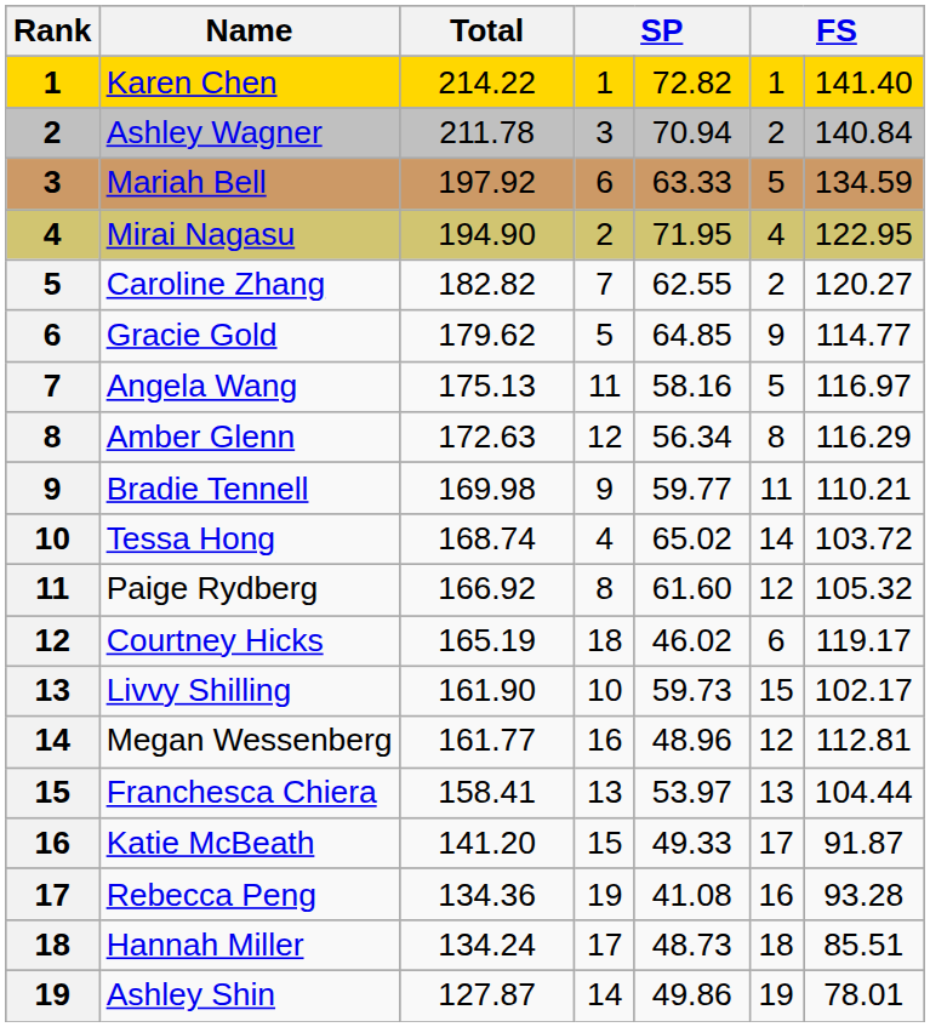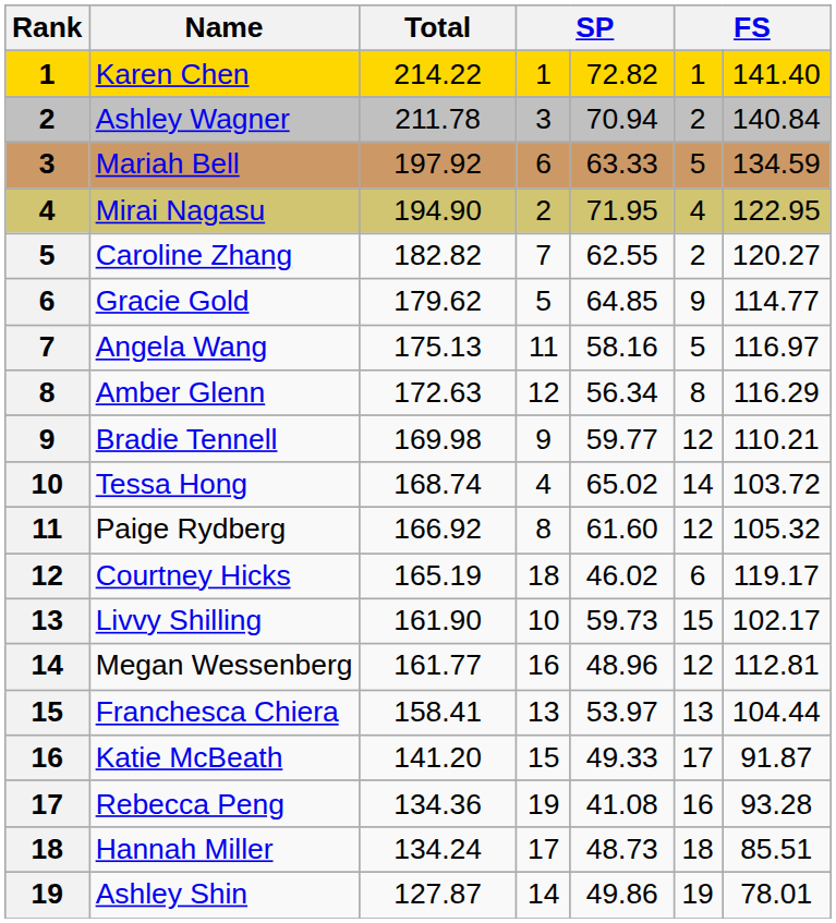 <table class="wikitable sortable">
 <tr>
 <th>Rank</th>
 <th>Name</th>
 <th width="80px">Total</th>
 <th colspan="2" width="80px"><a href='#'>SP</a></th>
 <th colspan="2" width="80px"><a href='#'>FS</a></th>
 </tr>
 <tr bgcolor="gold">
 <td align="center"><strong>1</strong></td>
 <td><a href='#'>Karen Chen</a></td>
 <td align="center">214.22</td>
 <td align="center">1</td>
 <td align="center">72.82</td>
 <td align="center">1</td>
 <td align="center">141.40</td>
 </tr>
 <tr bgcolor="silver">
 <td align="center"><strong>2</strong></td>
 <td><a href='#'>Ashley Wagner</a></td>
 <td align="center">211.78</td>
 <td align="center">3</td>
 <td align="center">70.94</td>
 <td align="center">2</td>
 <td align="center">140.84</td>
 </tr>
 <tr bgcolor="cc9966">
 <td align="center"><strong>3</strong></td>
 <td><a href='#'>Mariah Bell</a></td>
 <td align="center">197.92</td>
 <td align="center">6</td>
 <td align="center">63.33</td>
 <td align="center">5</td>
 <td align="center">134.59</td>
 </tr>
 <tr bgcolor="#d1c571">
 <td align="center"><strong>4</strong></td>
 <td><a href='#'>Mirai Nagasu</a></td>
 <td align="center">194.90</td>
 <td align="center">2</td>
 <td align="center">71.95</td>
 <td align="center">4</td>
 <td align="center">122.95</td>
 </tr>
 <tr>
 <th>5</th>
 <td><a href='#'>Caroline Zhang</a></td>
 <td align="center">182.82</td>
 <td align="center">7</td>
 <td align="center">62.55</td>
 <td align="center">2</td>
 <td align="center">120.27</td>
 </tr>
 <tr>
 <th>6</th>
 <td><a href='#'>Gracie Gold</a></td>
 <td align="center">179.62</td>
 <td align="center">5</td>
 <td align="center">64.85</td>
 <td align="center">9</td>
 <td align="center">114.77</td>
 </tr>
 <tr>
 <th>7</th>
 <td><a href='#'>Angela Wang</a></td>
 <td align="center">175.13</td>
 <td align="center">11</td>
 <td align="center">58.16</td>
 <td align="center">5</td>
 <td align="center">116.97</td>
 </tr>
 <tr>
 <th>8</th>
 <td><a href='#'>Amber Glenn</a></td>
 <td align="center">172.63</td>
 <td align="center">12</td>
 <td align="center">56.34</td>
 <td align="center">8</td>
 <td align="center">116.29</td>
 </tr>
 <tr>
 <th>9</th>
 <td><a href='#'>Bradie Tennell</a></td>
 <td align="center">169.98</td>
 <td align="center">9</td>
 <td align="center">59.77</td>
-<td align="center">11</td>
+<td align="center">12</td>
 <td align="center">110.21</td>
 </tr>
 <tr>
 <th>10</th>
 <td><a href='#'>Tessa Hong</a></td>
 <td align="center">168.74</td>
 <td align="center">4</td>
 <td align="center">65.02</td>
 <td align="center">14</td>
 <td align="center">103.72</td>
 </tr>
 <tr>
 <th>11</th>
 <td>Paige Rydberg</td>
 <td align="center">166.92</td>
 <td align="center">8</td>
 <td align="center">61.60</td>
 <td align="center">12</td>
 <td align="center">105.32</td>
 </tr>
 <tr>
 <th>12</th>
 <td><a href='#'>Courtney Hicks</a></td>
 <td align="center">165.19</td>
 <td align="center">18</td>
 <td align="center">46.02</td>
 <td align="center">6</td>
 <td align="center">119.17</td>
 </tr>
 <tr>
 <th>13</th>
 <td><a href='#'>Livvy Shilling</a></td>
 <td align="center">161.90</td>
 <td align="center">10</td>
 <td align="center">59.73</td>
 <td align="center">15</td>
 <td align="center">102.17</td>
 </tr>
 <tr>
 <th>14</th>
 <td>Megan Wessenberg</td>
 <td align="center">161.77</td>
 <td align="center">16</td>
 <td align="center">48.96</td>
 <td align="center">12</td>
 <td align="center">112.81</td>
 </tr>
 <tr>
 <th>15</th>
 <td><a href='#'>Franchesca Chiera</a></td>
 <td align="center">158.41</td>
 <td align="center">13</td>
 <td align="center">53.97</td>
 <td align="center">13</td>
 <td align="center">104.44</td>
 </tr>
 <tr>
 <th>16</th>
 <td><a href='#'>Katie McBeath</a></td>
 <td align="center">141.20</td>
 <td align="center">15</td>
 <td align="center">49.33</td>
 <td align="center">17</td>
 <td align="center">91.87</td>
 </tr>
 <tr>
 <th>17</th>
 <td><a href='#'>Rebecca Peng</a></td>
 <td align="center">134.36</td>
 <td align="center">19</td>
 <td align="center">41.08</td>
 <td align="center">16</td>
 <td align="center">93.28</td>
 </tr>
 <tr>
 <th>18</th>
 <td><a href='#'>Hannah Miller</a></td>
 <td align="center">134.24</td>
 <td align="center">17</td>
 <td align="center">48.73</td>
 <td align="center">18</td>
 <td align="center">85.51</td>
 </tr>
 <tr>
 <th>19</th>
 <td><a href='#'>Ashley Shin</a></td>
 <td align="center">127.87</td>
 <td align="center">14</td>
 <td align="center">49.86</td>
 <td align="center">19</td>
 <td align="center">78.01</td>
 </tr>
 </table>
